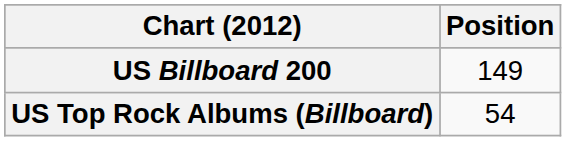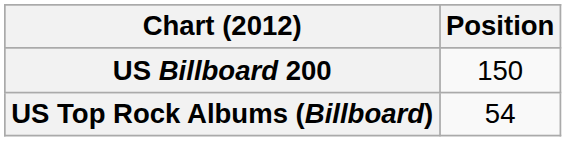 <table class="wikitable sortable plainrowheaders">
 <tr>
 <th scope="col">Chart (2012)</th>
 <th scope="col">Position</th>
 </tr>
 <tr>
 <th scope="row">US <em>Billboard</em> 200</th>
-<td style="text-align:center;">149</td>
+<td style="text-align:center;">150</td>
 </tr>
 <tr>
 <th scope="row">US Top Rock Albums (<em>Billboard</em>)</th>
 <td style="text-align:center;">54</td>
 </tr>
 </table>
